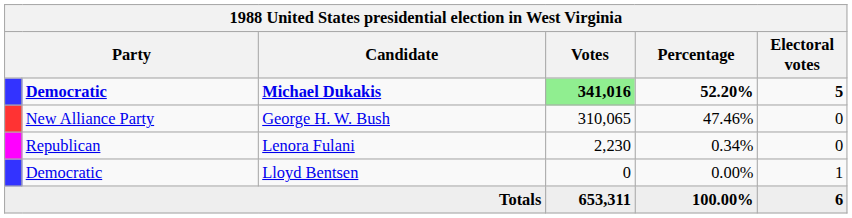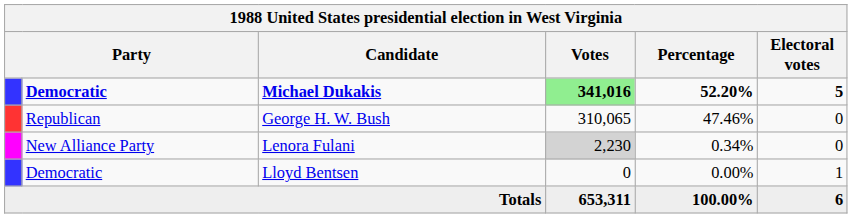 <table class="wikitable" style="font-size: 95%;">
 <tr>
 <th colspan="6">1988 United States presidential election in West Virginia</th>
 </tr>
 <tr>
 <th colspan="2" style="width: 15em">Party</th>
 <th style="width: 17em">Candidate</th>
 <th style="width: 5em">Votes</th>
 <th style="width: 7em">Percentage</th>
 <th style="width: 5em">Electoral votes</th>
 </tr>
 <tr>
 <th style="background:#33f; width:3px;"></th>
 <td style="width: 130px"><strong><a href='#'>Democratic</a></strong></td>
 <td><strong><a href='#'>Michael Dukakis</a></strong></td>
 <td style="background: lightgreen; text-align:right;"><strong>341,016</strong></td>
 <td style="text-align:right;"><strong>52.20%</strong></td>
 <td style="text-align:right;"><strong>5</strong></td>
 </tr>
 <tr>
 <th style="background:#f33; width:3px;"></th>
-<td style="width: 130px"><a href='#'>New Alliance Party</a></td>
+<td style="width: 130px"><a href='#'>Republican</a></td>
 <td><a href='#'>George H. W. Bush</a></td>
 <td style="text-align:right;">310,065</td>
 <td style="text-align:right;">47.46%</td>
 <td style="text-align:right;">0</td>
 </tr>
 <tr>
 <th style="background:#FF00FF; width:3px;"></th>
-<td style="width: 130px"><a href='#'>Republican</a></td>
+<td style="width: 130px"><a href='#'>New Alliance Party</a></td>
 <td><a href='#'>Lenora Fulani</a></td>
-<td style="text-align:right;">2,230</td>
+<td style="background: lightgrey; text-align:right;">2,230</td>
 <td style="text-align:right;">0.34%</td>
 <td style="text-align:right;">0</td>
 </tr>
 <tr>
 <th style="background:#33f; width:3px;"></th>
 <td style="width: 130px"><a href='#'>Democratic</a></td>
 <td><a href='#'>Lloyd Bentsen</a></td>
 <td style="text-align:right;">0</td>
 <td style="text-align:right;">0.00%</td>
 <td style="text-align:right;">1</td>
 </tr>
 <tr style="background:#eee; text-align:right;">
 <td colspan="3"><strong>Totals</strong></td>
 <td><strong>653,311</strong></td>
 <td><strong>100.00%</strong></td>
 <td><strong>6</strong></td>
 </tr>
 </table>
